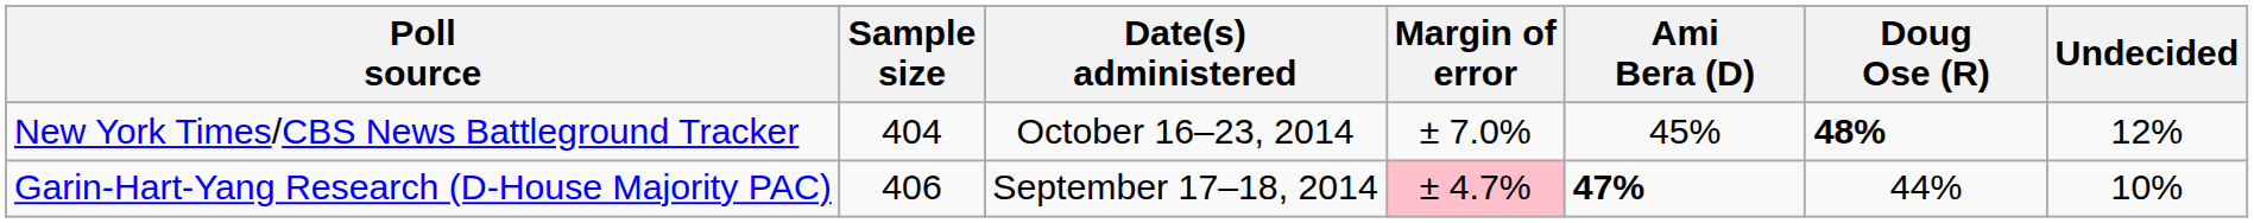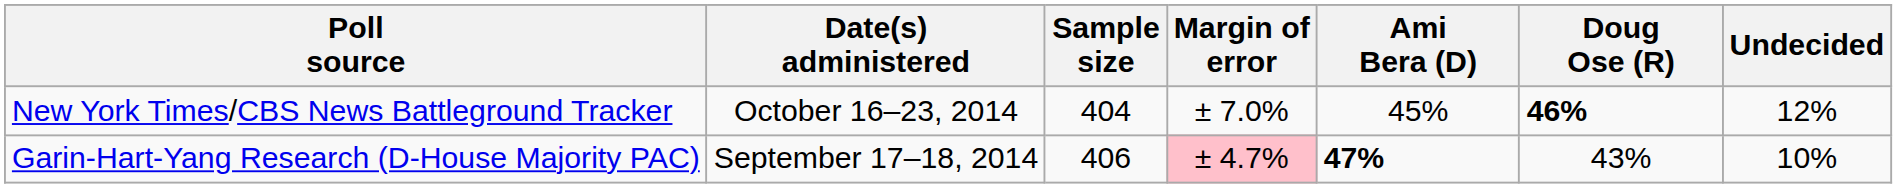 <table class="wikitable">
 <tr>
 <th>Poll<br>source</th>
+<th>Date(s)<br>administered</th>
 <th>Sample<br>size</th>
-<th>Date(s)<br>administered</th>
 <th>Margin of<br>error</th>
 <th style="width:100px;">Ami<br>Bera (D)</th>
 <th style="width:100px;">Doug<br>Ose (R)</th>
 <th>Undecided</th>
 </tr>
 <tr>
 <td><a href='#'>New York Times</a>/<a href='#'>CBS News Battleground Tracker</a></td>
+<td align=center>October 16–23, 2014</td>
 <td align=center>404</td>
-<td align=center>October 16–23, 2014</td>
 <td align=center>± 7.0%</td>
 <td align=center>45%</td>
-<td><strong>48%</strong></td>
+<td><strong>46%</strong></td>
 <td align=center>12%</td>
 </tr>
 <tr>
 <td><a href='#'>Garin-Hart-Yang Research (D-House Majority PAC)</a></td>
+<td align=center>September 17–18, 2014</td>
 <td align=center>406</td>
-<td align=center>September 17–18, 2014</td>
 <td align=center style="background: pink;">± 4.7%</td>
 <td><strong>47%</strong></td>
-<td align=center>44%</td>
+<td align=center>43%</td>
 <td align=center>10%</td>
 </tr>
 </table>
